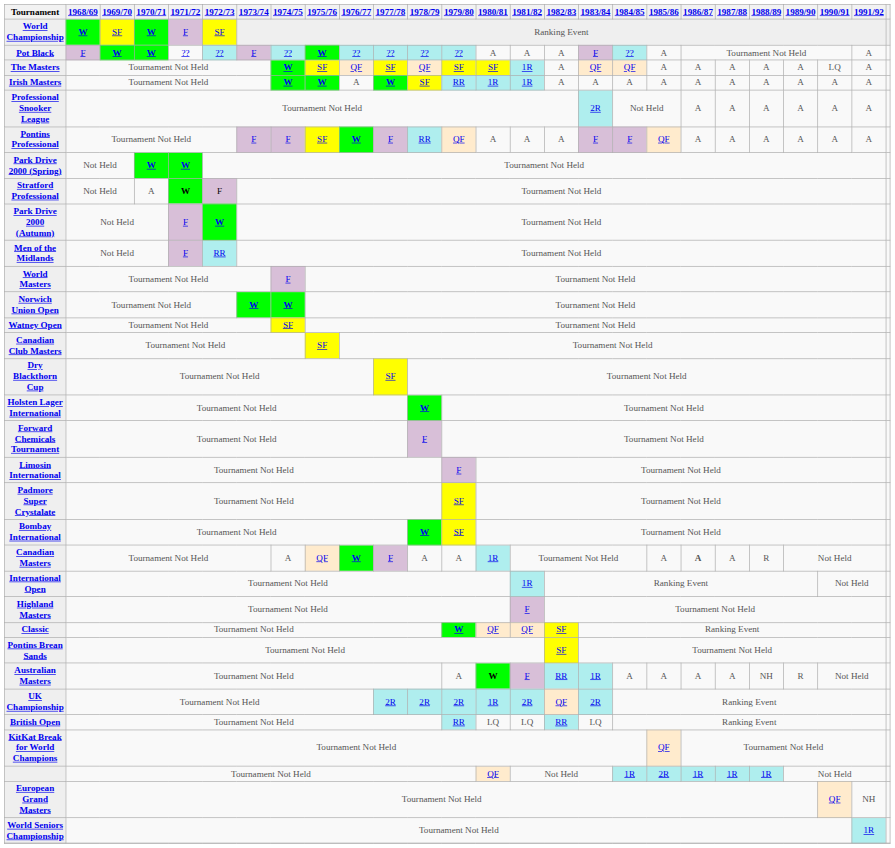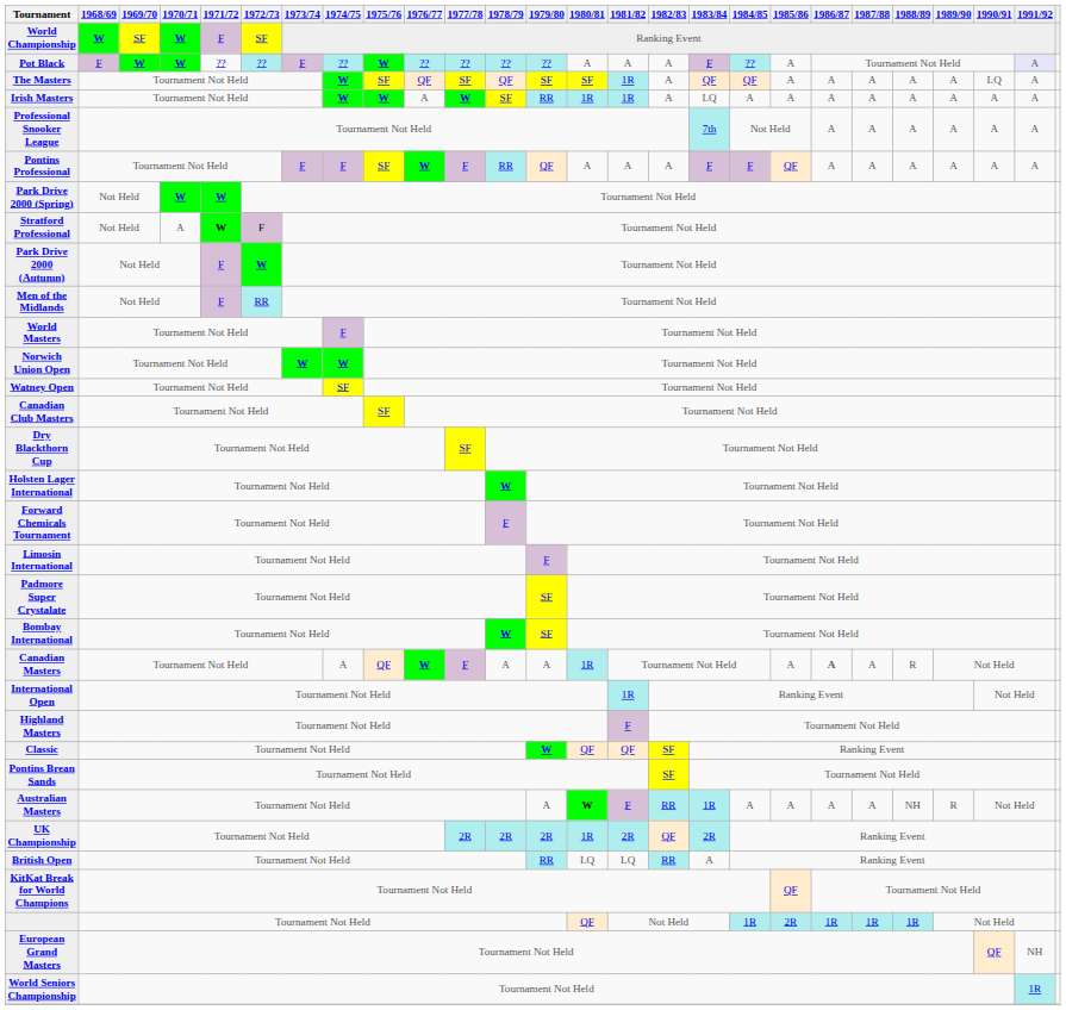 <table class="wikitable" style="font-size:85%">
 <tr>
 <th scope="col" width=200>Tournament</th>
 <th scope="col"><a href='#'>1968/69</a></th>
 <th scope="col"><a href='#'>1969/70</a></th>
 <th scope="col"><a href='#'>1970/71</a></th>
 <th scope="col"><a href='#'>1971/72</a></th>
 <th scope="col"><a href='#'>1972/73</a></th>
 <th scope="col"><a href='#'>1973/74</a></th>
 <th scope="col"><a href='#'>1974/75</a></th>
 <th scope="col"><a href='#'>1975/76</a></th>
 <th scope="col"><a href='#'>1976/77</a></th>
 <th scope="col"><a href='#'>1977/78</a></th>
 <th scope="col"><a href='#'>1978/79</a></th>
 <th scope="col"><a href='#'>1979/80</a></th>
 <th scope="col"><a href='#'>1980/81</a></th>
 <th scope="col"><a href='#'>1981/82</a></th>
 <th scope="col"><a href='#'>1982/83</a></th>
 <th scope="col"><a href='#'>1983/84</a></th>
 <th scope="col"><a href='#'>1984/85</a></th>
 <th scope="col"><a href='#'>1985/86</a></th>
 <th scope="col"><a href='#'>1986/87</a></th>
 <th scope="col"><a href='#'>1987/88</a></th>
 <th scope="col"><a href='#'>1988/89</a></th>
 <th scope="col"><a href='#'>1989/90</a></th>
 <th scope="col"><a href='#'>1990/91</a></th>
 <th scope="col"><a href='#'>1991/92</a></th>
 <th scope="col" align="center"></th>
 </tr>
 <tr style="background:#efefef;">
 <th scope="row" style="background:#EFEFEF;"><a href='#'>World Championship</a></th>
 <td style="text-align:center; background:#0f0;"><a href='#'><strong>W</strong></a></td>
 <td style="text-align:center; background:yellow;"><a href='#'>SF</a></td>
 <td style="text-align:center; background:#0f0;"><a href='#'><strong>W</strong></a></td>
 <td style="text-align:center; background:#D8BFD8;"><a href='#'>F</a></td>
 <td style="text-align:center; background:yellow;"><a href='#'>SF</a></td>
 <td style="text-align:center; color:#555555;" colspan="19">Ranking Event</td>
 <td align="center"></td>
 </tr>
 <tr>
 <th scope="row" style="background:#EFEFEF;"><a href='#'>Pot Black</a></th>
 <td style="text-align:center; background:#D8BFD8;"><a href='#'>F</a></td>
 <td style="text-align:center; background:#0f0;"><a href='#'><strong>W</strong></a></td>
 <td style="text-align:center; background:#0f0;"><a href='#'><strong>W</strong></a></td>
 <td style="text-align:center; color:#555555;"><a href='#'>??</a></td>
 <td style="text-align:center; background:#afeeee;"><a href='#'>??</a></td>
 <td style="text-align:center; background:#D8BFD8;"><a href='#'>F</a></td>
 <td style="text-align:center; background:#afeeee;"><a href='#'>??</a></td>
 <td style="text-align:center; background:#0f0;"><a href='#'><strong>W</strong></a></td>
 <td style="text-align:center; background:#afeeee;"><a href='#'>??</a></td>
 <td style="text-align:center; background:#afeeee;"><a href='#'>??</a></td>
 <td style="text-align:center; background:#afeeee;"><a href='#'>??</a></td>
 <td style="text-align:center; background:#afeeee;"><a href='#'>??</a></td>
 <td style="text-align:center; color:#555555;">A</td>
 <td style="text-align:center; color:#555555;">A</td>
 <td style="text-align:center; color:#555555;">A</td>
 <td style="text-align:center; background:#D8BFD8;"><a href='#'>F</a></td>
 <td style="text-align:center; background:#afeeee;"><a href='#'>??</a></td>
 <td style="text-align:center; color:#555555;">A</td>
 <td style="text-align:center; color:#555555;" colspan="5">Tournament Not Held</td>
-<td style="text-align:center; color:#555555;">A</td>
+<td style="background: lavender; text-align:center; color:#555555;">A</td>
 <td align="center"></td>
 </tr>
 <tr>
 <th scope="row" style="background:#EFEFEF;"><a href='#'>The Masters</a></th>
 <td align="center" colspan="6" style="color:#555555;">Tournament Not Held</td>
 <td style="text-align:center; background:#0f0;"><a href='#'><strong>W</strong></a></td>
 <td style="text-align:center; background:yellow;"><a href='#'>SF</a></td>
 <td style="text-align:center; background:#ffebcd;"><a href='#'>QF</a></td>
 <td style="text-align:center; background:yellow;"><a href='#'>SF</a></td>
 <td style="text-align:center; background:#ffebcd;"><a href='#'>QF</a></td>
 <td style="text-align:center; background:yellow;"><a href='#'>SF</a></td>
 <td style="text-align:center; background:yellow;"><a href='#'>SF</a></td>
 <td style="text-align:center; background:#afeeee;"><a href='#'>1R</a></td>
 <td style="text-align:center; color:#555555;">A</td>
 <td style="text-align:center; background:#ffebcd;"><a href='#'>QF</a></td>
 <td style="text-align:center; background:#ffebcd;"><a href='#'>QF</a></td>
 <td style="text-align:center; color:#555555;">A</td>
 <td style="text-align:center; color:#555555;">A</td>
 <td style="text-align:center; color:#555555;">A</td>
 <td style="text-align:center; color:#555555;">A</td>
 <td style="text-align:center; color:#555555;">A</td>
 <td style="text-align:center; color:#555555;">LQ</td>
 <td style="text-align:center; color:#555555;">A</td>
 <td align="center"></td>
 </tr>
 <tr>
 <th scope="row" style="background:#EFEFEF;"><a href='#'>Irish Masters</a></th>
 <td style="text-align:center; color:#555555;" colspan="6">Tournament Not Held</td>
 <td style="text-align:center; background:#0f0;"><a href='#'><strong>W</strong></a></td>
 <td style="text-align:center; background:#0f0;"><a href='#'><strong>W</strong></a></td>
 <td style="text-align:center; color:#555555;">A</td>
 <td style="text-align:center; background:#0f0;"><a href='#'><strong>W</strong></a></td>
 <td style="text-align:center; background:yellow;"><a href='#'>SF</a></td>
 <td style="text-align:center; background:#afeeee;"><a href='#'>RR</a></td>
 <td style="text-align:center; background:#afeeee;"><a href='#'>1R</a></td>
 <td style="text-align:center; background:#afeeee;"><a href='#'>1R</a></td>
 <td style="text-align:center; color:#555555;">A</td>
-<td style="text-align:center; color:#555555;">A</td>
+<td align="center" style="color:#555555;">LQ</td>
 <td style="text-align:center; color:#555555;">A</td>
 <td style="text-align:center; color:#555555;">A</td>
 <td style="text-align:center; color:#555555;">A</td>
 <td style="text-align:center; color:#555555;">A</td>
 <td style="text-align:center; color:#555555;">A</td>
 <td style="text-align:center; color:#555555;">A</td>
 <td style="text-align:center; color:#555555;">A</td>
 <td style="text-align:center; color:#555555;">A</td>
 <td align="center"></td>
 </tr>
 <tr>
 <th scope="row" style="background:#EFEFEF;"><a href='#'>Professional Snooker League</a></th>
 <td colspan="15" style="text-align:center; color:#555555;">Tournament Not Held</td>
-<td style="text-align:center; background:#afeeee;"><a href='#'>2R</a></td>
+<td style="text-align:center; background:#afeeee;"><a href='#'>7th</a></td>
 <td colspan="2" style="text-align:center; color:#555555;">Not Held</td>
 <td style="text-align:center; color:#555555;">A</td>
 <td style="text-align:center; color:#555555;">A</td>
 <td style="text-align:center; color:#555555;">A</td>
 <td style="text-align:center; color:#555555;">A</td>
 <td style="text-align:center; color:#555555;">A</td>
 <td style="text-align:center; color:#555555;">A</td>
 <td align="center"></td>
 </tr>
 <tr>
 <th scope="row" style="background:#EFEFEF;"><a href='#'>Pontins Professional</a></th>
 <td style="text-align:center; color:#555555;" colspan="5">Tournament Not Held</td>
 <td style="text-align:center; background:#D8BFD8;"><a href='#'>F</a></td>
 <td style="text-align:center; background:#D8BFD8;"><a href='#'>F</a></td>
 <td style="text-align:center; background:yellow;"><a href='#'>SF</a></td>
 <td style="text-align:center; background:#0f0;"><a href='#'><strong>W</strong></a></td>
 <td style="text-align:center; background:#D8BFD8;"><a href='#'>F</a></td>
 <td style="text-align:center; background:#afeeee;"><a href='#'>RR</a></td>
 <td style="text-align:center; background:#ffebcd;"><a href='#'>QF</a></td>
 <td align="center" style="color:#555555;">A</td>
 <td align="center" style="color:#555555;">A</td>
 <td align="center" style="color:#555555;">A</td>
 <td style="text-align:center; background:#D8BFD8;"><a href='#'>F</a></td>
 <td style="text-align:center; background:#D8BFD8;"><a href='#'>F</a></td>
 <td style="text-align:center; background:#ffebcd;"><a href='#'>QF</a></td>
 <td align="center" style="color:#555555;">A</td>
 <td align="center" style="color:#555555;">A</td>
 <td align="center" style="color:#555555;">A</td>
 <td align="center" style="color:#555555;">A</td>
 <td align="center" style="color:#555555;">A</td>
 <td align="center" style="color:#555555;">A</td>
 <td align="center"></td>
 </tr>
 <tr>
 <th scope="row" style="background:#EFEFEF;"><a href='#'>Park Drive 2000 (Spring)</a></th>
 <td style="text-align:center; color:#555555;" colspan="2">Not Held</td>
 <td style="text-align:center; background:#0f0;"><a href='#'><strong>W</strong></a></td>
 <td style="text-align:center; background:#0f0;"><a href='#'><strong>W</strong></a></td>
 <td style="text-align:center; color:#555555;" colspan="20">Tournament Not Held</td>
 <td align="center"></td>
 </tr>
 <tr>
 <th scope="row" style="background:#EFEFEF;"><a href='#'>Stratford Professional</a></th>
 <td style="text-align:center; color:#555555;" colspan="2">Not Held</td>
 <td align="center" style="color:#555555;">A</td>
 <td style="text-align:center; background:#0f0;"><strong>W</strong></td>
 <td style="text-align:center; background:thistle;">F</td>
 <td style="text-align:center; color:#555555;" colspan="19">Tournament Not Held</td>
 <td align="center"></td>
 </tr>
 <tr>
 <th scope="row" style="background:#EFEFEF;"><a href='#'>Park Drive 2000 (Autumn)</a></th>
 <td style="text-align:center; color:#555555;" colspan="3">Not Held</td>
 <td style="text-align:center; background:thistle;"><a href='#'>F</a></td>
 <td style="text-align:center; background:#0f0;"><a href='#'><strong>W</strong></a></td>
 <td style="text-align:center; color:#555555;" colspan="19">Tournament Not Held</td>
 <td align="center"></td>
 </tr>
 <tr>
 <th scope="row" style="background:#EFEFEF;"><a href='#'>Men of the Midlands</a></th>
 <td style="text-align:center; color:#555555;" colspan="3">Not Held</td>
 <td style="text-align:center; background:thistle;"><a href='#'>F</a></td>
 <td style="text-align:center; background:#afeeee;"><a href='#'>RR</a></td>
 <td style="text-align:center; color:#555555;" colspan="19">Tournament Not Held</td>
 <td align="center"></td>
 </tr>
 <tr>
 <th scope="row" style="background:#EFEFEF;"><a href='#'>World Masters</a></th>
 <td style="text-align:center; color:#555555;" colspan="6">Tournament Not Held</td>
 <td style="text-align:center; background:#D8BFD8;"><a href='#'>F</a></td>
 <td style="text-align:center; color:#555555;" colspan="17">Tournament Not Held</td>
 <td align="center"></td>
 </tr>
 <tr>
 <th scope="row" style="background:#EFEFEF;"><a href='#'>Norwich Union Open</a></th>
 <td style="text-align:center; color:#555555;" colspan="5">Tournament Not Held</td>
 <td style="text-align:center; background:#0f0;"><a href='#'><strong>W</strong></a></td>
 <td style="text-align:center; background:#0f0;"><a href='#'><strong>W</strong></a></td>
 <td style="text-align:center; color:#555555;" colspan="17">Tournament Not Held</td>
 <td align="center"></td>
 </tr>
 <tr>
 <th scope="row" style="background:#EFEFEF;"><a href='#'>Watney Open</a></th>
 <td style="text-align:center; color:#555555;" colspan="6">Tournament Not Held</td>
 <td style="text-align:center; background:yellow;"><a href='#'>SF</a></td>
 <td style="text-align:center; color:#555555;" colspan="17">Tournament Not Held</td>
 <td align="center"></td>
 </tr>
 <tr>
 <th scope="row" style="background:#EFEFEF;"><a href='#'>Canadian Club Masters</a></th>
 <td style="text-align:center; color:#555555;" colspan="7">Tournament Not Held</td>
 <td style="text-align:center; background:yellow;"><a href='#'>SF</a></td>
 <td style="text-align:center; color:#555555;" colspan="16">Tournament Not Held</td>
 <td align="center"></td>
 </tr>
 <tr>
 <th scope="row" style="background:#EFEFEF;"><a href='#'>Dry Blackthorn Cup</a></th>
 <td style="text-align:center; color:#555555;" colspan="9">Tournament Not Held</td>
 <td style="text-align:center; background:yellow;"><a href='#'>SF</a></td>
 <td style="text-align:center; color:#555555;" colspan="14">Tournament Not Held</td>
 <td align="center"></td>
 </tr>
 <tr>
 <th scope="row" style="background:#EFEFEF;"><a href='#'>Holsten Lager International</a></th>
 <td style="text-align:center; color:#555555;" colspan="10">Tournament Not Held</td>
 <td style="text-align:center; background:#0f0;"><a href='#'><strong>W</strong></a></td>
 <td style="text-align:center; color:#555555;" colspan="13">Tournament Not Held</td>
 <td align="center"></td>
 </tr>
 <tr>
 <th scope="row" style="background:#EFEFEF;"><a href='#'>Forward Chemicals Tournament</a></th>
 <td style="text-align:center; color:#555555;" colspan="10">Tournament Not Held</td>
 <td style="text-align:center; background:thistle;"><a href='#'>F</a></td>
 <td style="text-align:center; color:#555555;" colspan="13">Tournament Not Held</td>
 <td align="center"></td>
 </tr>
 <tr>
 <th scope="row" style="background:#EFEFEF;"><a href='#'>Limosin International</a></th>
 <td style="text-align:center; color:#555555;" colspan="11">Tournament Not Held</td>
 <td style="text-align:center; background:thistle;"><a href='#'>F</a></td>
 <td style="text-align:center; color:#555555;" colspan="12">Tournament Not Held</td>
 <td align="center"></td>
 </tr>
 <tr>
 <th scope="row" style="background:#EFEFEF;"><a href='#'>Padmore Super Crystalate</a></th>
 <td style="text-align:center; color:#555555;" colspan="11">Tournament Not Held</td>
 <td style="text-align:center; background:yellow;"><a href='#'>SF</a></td>
 <td style="text-align:center; color:#555555;" colspan="12">Tournament Not Held</td>
 <td align="center"></td>
 </tr>
 <tr>
 <th scope="row" style="background:#EFEFEF;"><a href='#'>Bombay International</a></th>
 <td style="text-align:center; color:#555555;" colspan="10">Tournament Not Held</td>
 <td style="text-align:center; background:#0f0;"><a href='#'><strong>W</strong></a></td>
 <td style="text-align:center; background:yellow;"><a href='#'>SF</a></td>
 <td style="text-align:center; color:#555555;" colspan="12">Tournament Not Held</td>
 <td align="center"></td>
 </tr>
 <tr>
 <th scope="row" style="background:#EFEFEF;"><a href='#'>Canadian Masters</a></th>
 <td style="text-align:center; color:#555555;" colspan="6">Tournament Not Held</td>
 <td align="center" style="color:#555555;">A</td>
 <td style="text-align:center; background:#ffebcd;"><a href='#'>QF</a></td>
 <td style="text-align:center; background:#0f0;"><a href='#'><strong>W</strong></a></td>
 <td style="text-align:center; background:thistle;"><a href='#'>F</a></td>
 <td align="center" style="color:#555555;">A</td>
 <td align="center" style="color:#555555;">A</td>
 <td style="text-align:center; background:#afeeee;"><a href='#'>1R</a></td>
 <td style="text-align:center; color:#555555;" colspan="4">Tournament Not Held</td>
 <td align="center" style="color:#555555;">A</td>
 <td align="center" style="color:#555555;"><strong>A</strong></td>
 <td align="center" style="color:#555555;">A</td>
 <td align="center" style="color:#555555;">R</td>
 <td style="text-align:center; color:#555555;" colspan="3">Not Held</td>
 <td align="center"></td>
 </tr>
 <tr>
 <th scope="row" style="background:#EFEFEF;"><a href='#'>International Open</a></th>
 <td style="text-align:center; color:#555555;" colspan="13">Tournament Not Held</td>
 <td style="text-align:center; background:#afeeee;"><a href='#'>1R</a></td>
 <td style="text-align:center; color:#555555;" colspan="8">Ranking Event</td>
 <td style="text-align:center; color:#555555;" colspan="2">Not Held</td>
 <td align="center"></td>
 </tr>
 <tr>
 <th scope="row" style="background:#EFEFEF;"><a href='#'>Highland Masters</a></th>
 <td style="text-align:center; color:#555555;" colspan="13">Tournament Not Held</td>
 <td style="text-align:center; background:thistle;"><a href='#'>F</a></td>
 <td style="text-align:center; color:#555555;" colspan="10">Tournament Not Held</td>
 <td align="center"></td>
 </tr>
 <tr>
 <th scope="row" style="background:#EFEFEF;"><a href='#'>Classic</a></th>
 <td style="text-align:center; color:#555555;" colspan="11">Tournament Not Held</td>
 <td style="text-align:center; background:#0f0;"><a href='#'><strong>W</strong></a></td>
 <td style="text-align:center; background:#ffebcd;"><a href='#'>QF</a></td>
 <td style="text-align:center; background:#ffebcd;"><a href='#'>QF</a></td>
 <td style="text-align:center; background:yellow;"><a href='#'>SF</a></td>
 <td style="text-align:center; color:#555555;" colspan="9">Ranking Event</td>
 <td align="center"></td>
 </tr>
 <tr>
 <th scope="row" style="background:#EFEFEF;"><a href='#'>Pontins Brean Sands</a></th>
 <td style="text-align:center; color:#555555;" colspan="14">Tournament Not Held</td>
 <td style="text-align:center; background:yellow;"><a href='#'>SF</a></td>
 <td style="text-align:center; color:#555555;" colspan="9">Tournament Not Held</td>
 <td align="center"></td>
 </tr>
 <tr>
 <th scope="row" style="background:#EFEFEF;"><a href='#'>Australian Masters</a></th>
 <td style="text-align:center; color:#555555;" colspan="11">Tournament Not Held</td>
 <td align="center" style="color:#555555;">A</td>
 <td style="text-align:center; background:#0f0;"><strong>W</strong></td>
 <td style="text-align:center; background:thistle;"><a href='#'>F</a></td>
 <td style="text-align:center; background:#afeeee;"><a href='#'>RR</a></td>
 <td style="text-align:center; background:#afeeee;"><a href='#'>1R</a></td>
 <td align="center" style="color:#555555;">A</td>
 <td align="center" style="color:#555555;">A</td>
 <td align="center" style="color:#555555;">A</td>
 <td align="center" style="color:#555555;">A</td>
 <td align="center" style="color:#555555;">NH</td>
 <td align="center" style="color:#555555;">R</td>
 <td style="text-align:center; color:#555555;" colspan="2">Not Held</td>
 <td align="center"></td>
 </tr>
 <tr>
 <th scope="row" style="background:#EFEFEF;"><a href='#'>UK Championship</a></th>
 <td style="text-align:center; color:#555555;" colspan="9">Tournament Not Held</td>
 <td style="text-align:center; background:#afeeee;"><a href='#'>2R</a></td>
 <td style="text-align:center; background:#afeeee;"><a href='#'>2R</a></td>
 <td style="text-align:center; background:#afeeee;"><a href='#'>2R</a></td>
 <td style="text-align:center; background:#afeeee;"><a href='#'>1R</a></td>
 <td style="text-align:center; background:#afeeee;"><a href='#'>2R</a></td>
 <td style="text-align:center; background:#ffebcd;"><a href='#'>QF</a></td>
 <td style="text-align:center; background:#afeeee;"><a href='#'>2R</a></td>
 <td style="text-align:center; color:#555555;" colspan="8">Ranking Event</td>
 <td align="center"></td>
 </tr>
 <tr>
 <th scope="row" style="background:#EFEFEF;"><a href='#'>British Open</a></th>
 <td style="text-align:center; color:#555555;" colspan="11">Tournament Not Held</td>
 <td style="text-align:center; background:#afeeee;"><a href='#'>RR</a></td>
 <td align="center" style="color:#555555;">LQ</td>
 <td align="center" style="color:#555555;">LQ</td>
 <td style="text-align:center; background:#afeeee;"><a href='#'>RR</a></td>
-<td align="center" style="color:#555555;">LQ</td>
+<td style="text-align:center; color:#555555;">A</td>
 <td style="text-align:center; color:#555555;" colspan="8">Ranking Event</td>
 <td align="center"></td>
 </tr>
 <tr>
 <th scope="row" style="background:#EFEFEF;"><a href='#'>KitKat Break for World Champions</a></th>
 <td style="text-align:center; color:#555555;" colspan="17">Tournament Not Held</td>
 <td style="text-align:center; background:#ffebcd;"><a href='#'>QF</a></td>
 <td style="text-align:center; color:#555555;" colspan="6">Tournament Not Held</td>
 <td align="center"></td>
 </tr>
 <tr>
 <th scope="row" style="background:#EFEFEF;"></th>
 <td style="text-align:center; color:#555555;" colspan="12">Tournament Not Held</td>
 <td style="text-align:center; background:#ffebcd;"><a href='#'>QF</a></td>
 <td style="text-align:center; color:#555555;" colspan="3">Not Held</td>
 <td style="text-align:center; background:#afeeee;"><a href='#'>1R</a></td>
 <td style="text-align:center; background:#afeeee;"><a href='#'>2R</a></td>
 <td style="text-align:center; background:#afeeee;"><a href='#'>1R</a></td>
 <td style="text-align:center; background:#afeeee;"><a href='#'>1R</a></td>
 <td style="text-align:center; background:#afeeee;"><a href='#'>1R</a></td>
 <td style="text-align:center; color:#555555;" colspan="3">Not Held</td>
 <td align="center"></td>
 </tr>
 <tr>
 <th scope="row" style="background:#EFEFEF;"><a href='#'>European Grand Masters</a></th>
 <td style="text-align:center; color:#555555;" colspan="22">Tournament Not Held</td>
 <td style="text-align:center; background:#ffebcd;"><a href='#'>QF</a></td>
 <td align="center" style="color:#555555;">NH</td>
 <td align="center"></td>
 </tr>
 <tr>
 <th scope="row" style="background:#EFEFEF;"><a href='#'>World Seniors Championship</a></th>
 <td style="text-align:center; color:#555555;" colspan="23">Tournament Not Held</td>
 <td style="text-align:center; background:#afeeee;"><a href='#'>1R</a></td>
 <td align="center"></td>
 </tr>
 <tr>
 </tr>
 </table>
